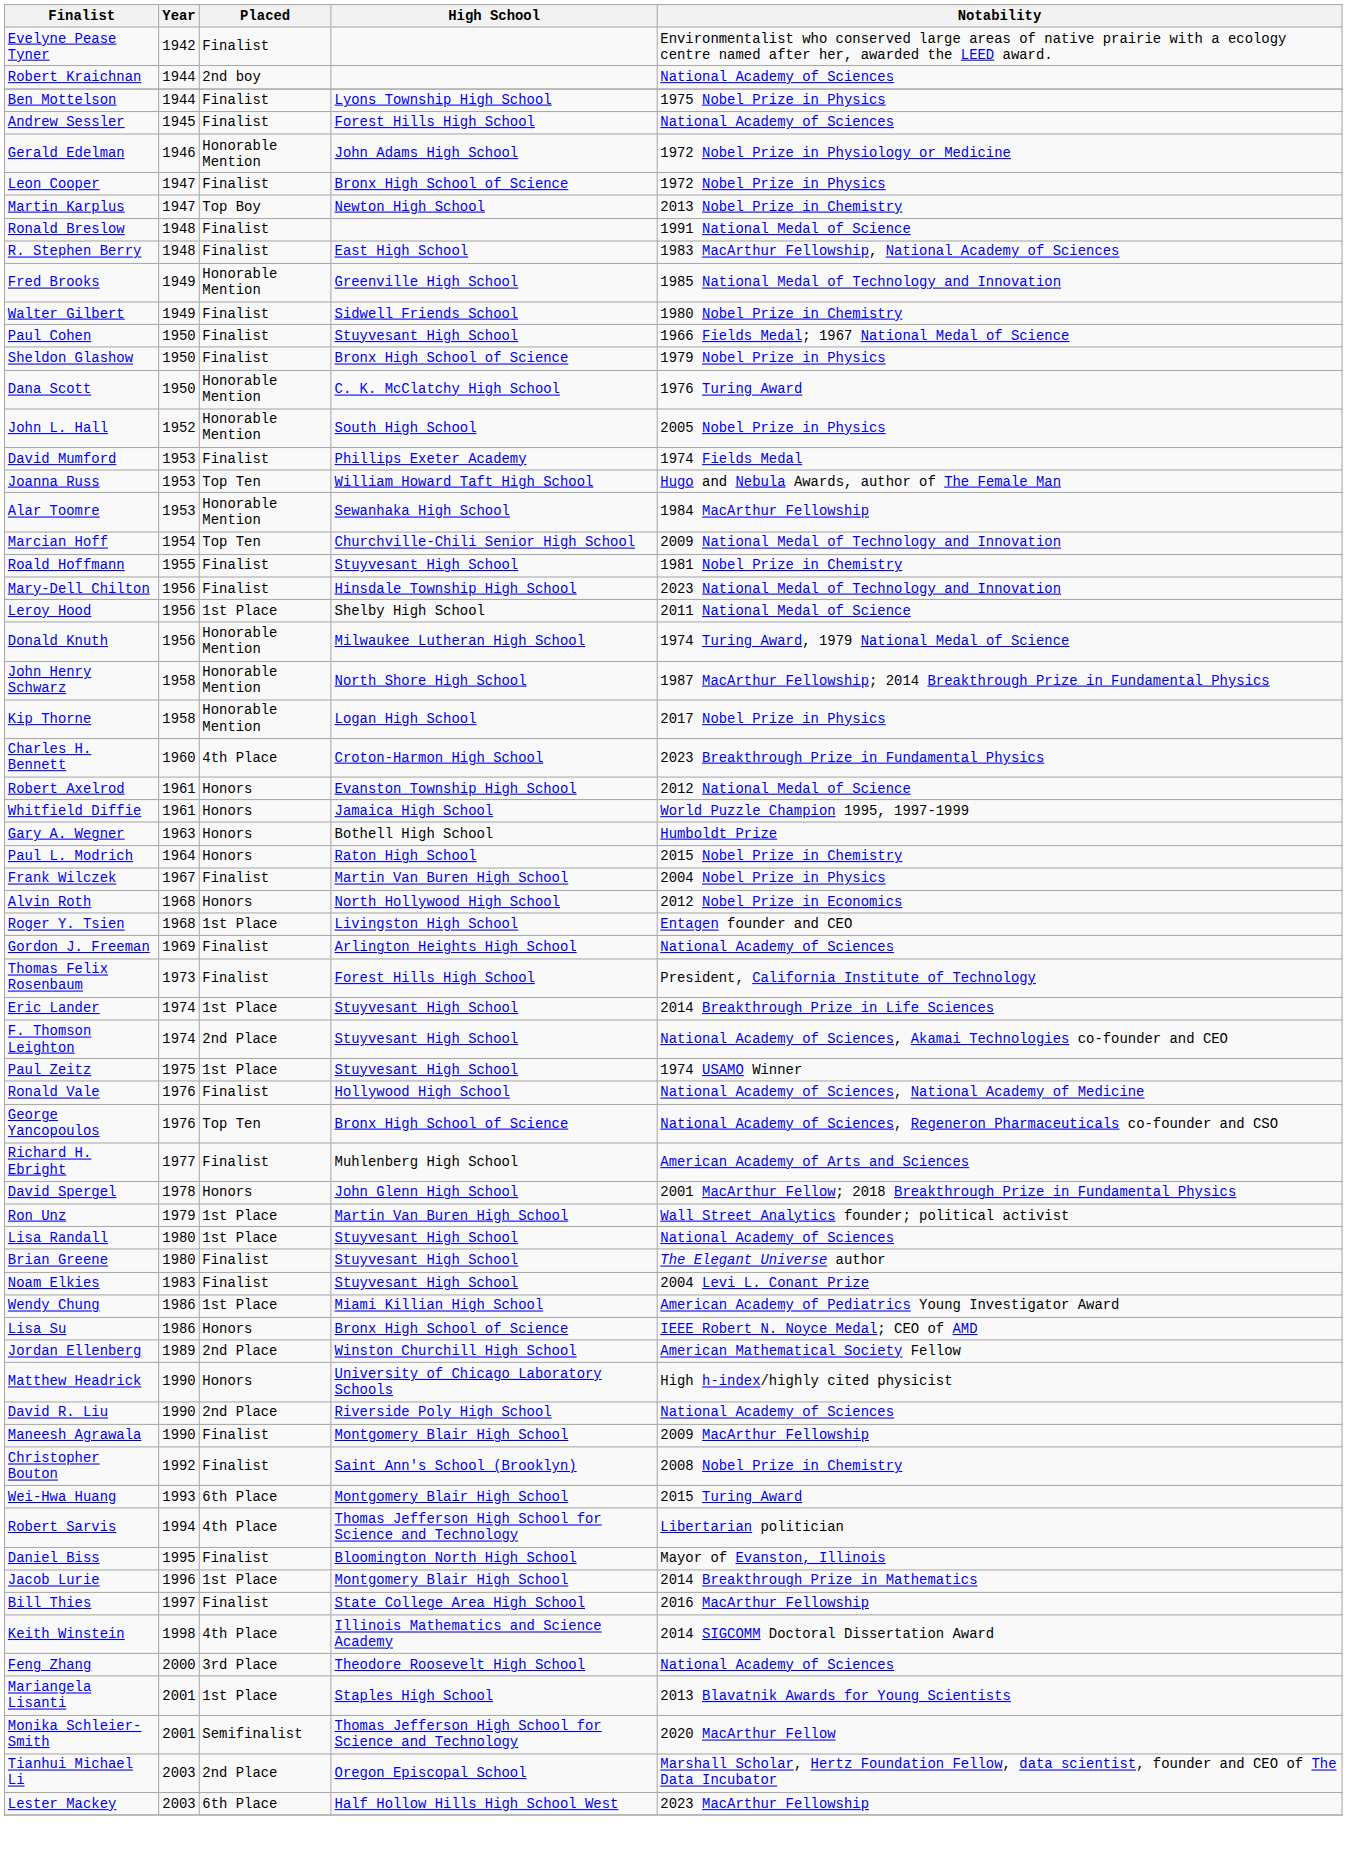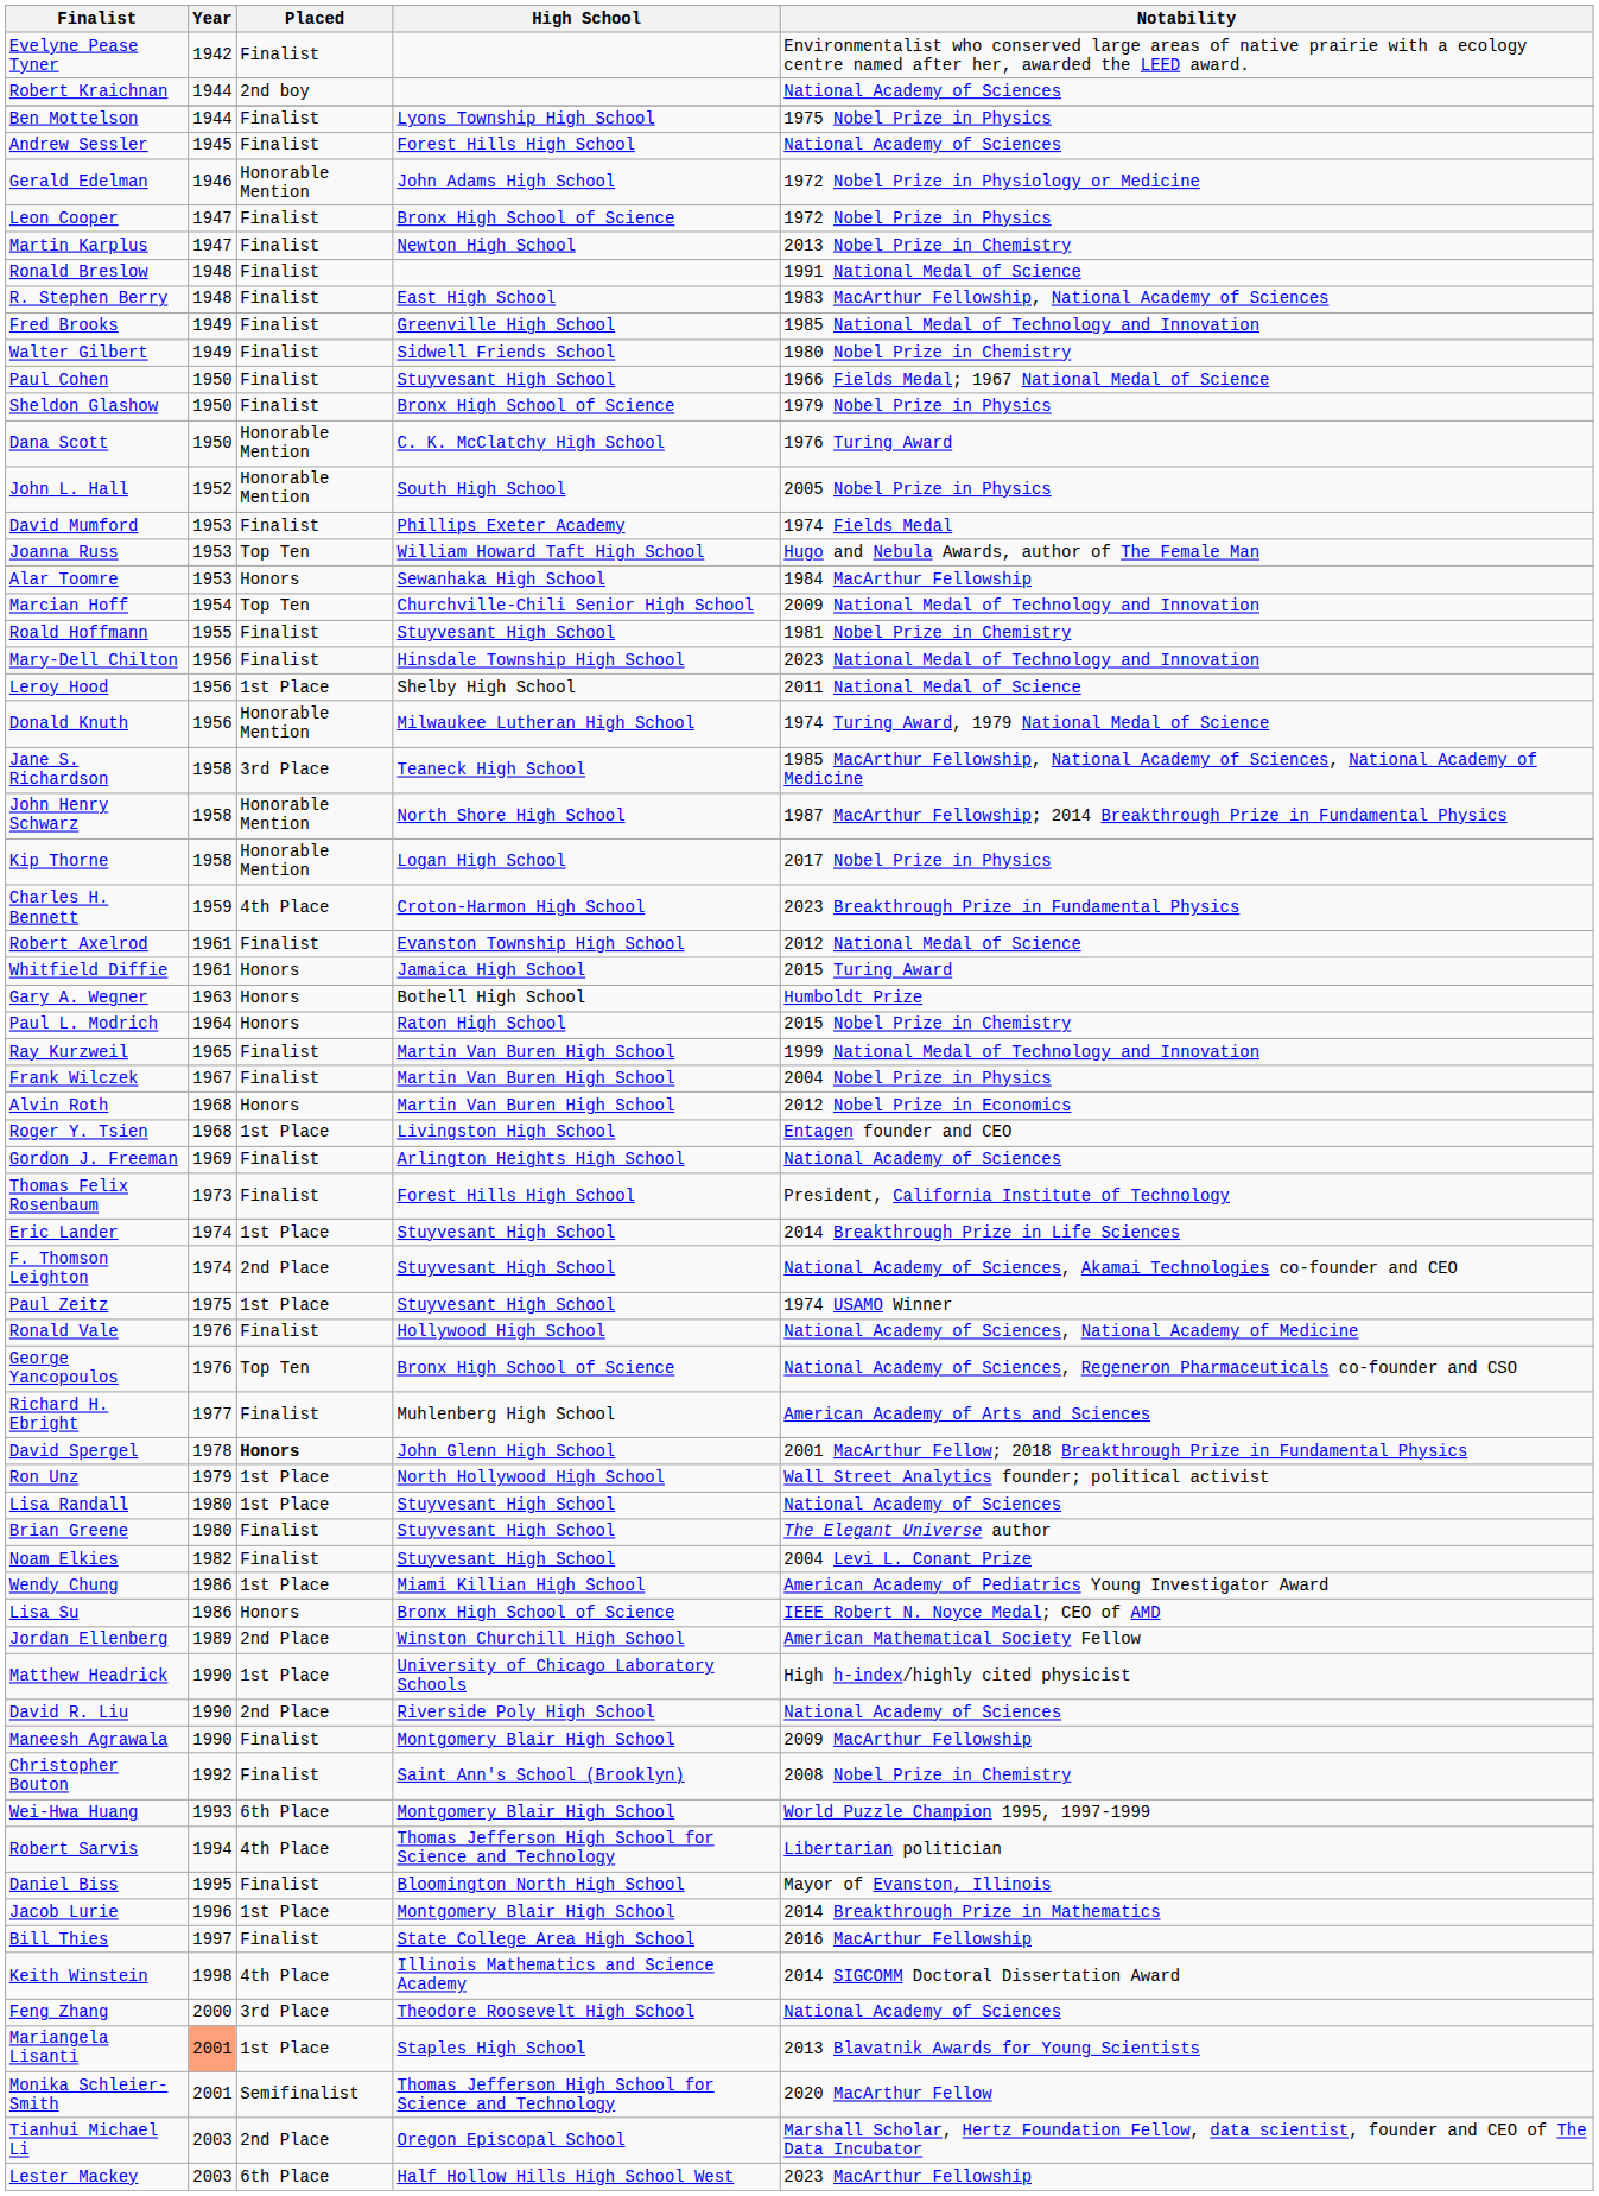 <table class="wikitable">
 <tr>
 <th>Finalist</th>
 <th>Year</th>
 <th>Placed</th>
 <th>High School</th>
 <th>Notability</th>
 </tr>
 <tr>
 <td><a href='#'>Evelyne Pease Tyner</a></td>
 <td>1942</td>
 <td>Finalist</td>
 <td></td>
 <td>Environmentalist who conserved large areas of native prairie with a ecology centre named after her, awarded the <a href='#'>LEED</a> award.</td>
 </tr>
 <tr>
 <td><a href='#'>Robert Kraichnan</a></td>
 <td>1944</td>
 <td>2nd boy</td>
 <td></td>
 <td><a href='#'>National Academy of Sciences</a></td>
 </tr>
 <tr \|>
 </tr>
 <tr>
 <td><a href='#'>Ben Mottelson</a></td>
 <td>1944</td>
 <td>Finalist</td>
 <td><a href='#'>Lyons Township High School</a></td>
 <td>1975 <a href='#'>Nobel Prize in Physics</a></td>
 </tr>
 <tr>
 <td><a href='#'>Andrew Sessler</a></td>
 <td>1945</td>
 <td>Finalist</td>
 <td><a href='#'> Forest Hills High School</a></td>
 <td><a href='#'>National Academy of Sciences</a></td>
 </tr>
 <tr>
 <td><a href='#'>Gerald Edelman</a></td>
 <td>1946</td>
 <td>Honorable Mention</td>
 <td><a href='#'>John Adams High School</a></td>
 <td>1972 <a href='#'>Nobel Prize in Physiology or Medicine</a></td>
 </tr>
 <tr>
 <td><a href='#'>Leon Cooper</a></td>
 <td>1947</td>
 <td>Finalist</td>
 <td><a href='#'>Bronx High School of Science</a></td>
 <td>1972 <a href='#'>Nobel Prize in Physics</a></td>
 </tr>
 <tr>
 <td><a href='#'>Martin Karplus</a></td>
 <td>1947</td>
-<td>Top Boy</td>
+<td>Finalist</td>
 <td><a href='#'> Newton High School</a></td>
 <td>2013 <a href='#'>Nobel Prize in Chemistry</a></td>
 </tr>
 <tr>
 <td><a href='#'>Ronald Breslow</a></td>
 <td>1948</td>
 <td>Finalist</td>
 <td></td>
 <td>1991 <a href='#'>National Medal of Science</a></td>
 </tr>
 <tr>
 <td><a href='#'>R. Stephen Berry</a></td>
 <td>1948</td>
 <td>Finalist</td>
 <td><a href='#'>East High School</a></td>
 <td>1983 <a href='#'>MacArthur Fellowship</a>, <a href='#'>National Academy of Sciences</a></td>
 </tr>
 <tr>
 <td><a href='#'>Fred Brooks</a></td>
 <td>1949</td>
-<td>Honorable Mention</td>
+<td>Finalist</td>
 <td><a href='#'>Greenville High School</a></td>
 <td>1985 <a href='#'>National Medal of Technology and Innovation</a></td>
 </tr>
 <tr>
 <td><a href='#'>Walter Gilbert</a></td>
 <td>1949</td>
 <td>Finalist</td>
 <td><a href='#'>Sidwell Friends School</a></td>
 <td>1980 <a href='#'>Nobel Prize in Chemistry</a></td>
 </tr>
 <tr>
 <td><a href='#'> Paul Cohen</a></td>
 <td>1950</td>
 <td>Finalist</td>
 <td><a href='#'>Stuyvesant High School</a></td>
 <td>1966 <a href='#'>Fields Medal</a>; 1967 <a href='#'>National Medal of Science</a></td>
 </tr>
 <tr>
 <td><a href='#'>Sheldon Glashow</a></td>
 <td>1950</td>
 <td>Finalist</td>
 <td><a href='#'>Bronx High School of Science</a></td>
 <td>1979 <a href='#'>Nobel Prize in Physics</a></td>
 </tr>
 <tr>
 <td><a href='#'>Dana Scott</a></td>
 <td>1950</td>
 <td>Honorable Mention</td>
 <td><a href='#'>C. K. McClatchy High School</a></td>
 <td>1976 <a href='#'>Turing Award</a></td>
 </tr>
 <tr>
 <td><a href='#'>John L. Hall</a></td>
 <td>1952</td>
 <td>Honorable Mention</td>
 <td><a href='#'>South High School</a></td>
 <td>2005 <a href='#'>Nobel Prize in Physics</a></td>
 </tr>
 <tr>
 <td><a href='#'>David Mumford</a></td>
 <td>1953</td>
 <td>Finalist</td>
 <td><a href='#'>Phillips Exeter Academy</a></td>
 <td>1974 <a href='#'>Fields Medal</a></td>
 </tr>
 <tr>
 <td><a href='#'>Joanna Russ</a></td>
 <td>1953</td>
 <td>Top Ten</td>
 <td><a href='#'>William Howard Taft High School</a></td>
 <td><a href='#'>Hugo</a> and <a href='#'>Nebula</a> Awards, author of <a href='#'>The Female Man</a></td>
 </tr>
 <tr>
 <td><a href='#'>Alar Toomre</a></td>
 <td>1953</td>
-<td>Honorable Mention</td>
+<td>Honors</td>
 <td><a href='#'>Sewanhaka High School</a></td>
 <td>1984 <a href='#'>MacArthur Fellowship</a></td>
 </tr>
 <tr>
 <td><a href='#'>Marcian Hoff</a></td>
 <td>1954</td>
 <td>Top Ten</td>
 <td><a href='#'> Churchville-Chili Senior High School</a></td>
 <td>2009 <a href='#'>National Medal of Technology and Innovation</a></td>
 </tr>
 <tr>
 <td><a href='#'>Roald Hoffmann</a></td>
 <td>1955</td>
 <td>Finalist</td>
 <td><a href='#'>Stuyvesant High School</a></td>
 <td>1981 <a href='#'>Nobel Prize in Chemistry</a></td>
 </tr>
 <tr>
 <td><a href='#'>Mary-Dell Chilton</a></td>
 <td>1956</td>
 <td>Finalist</td>
 <td><a href='#'>Hinsdale Township High School</a></td>
 <td>2023 <a href='#'>National Medal of Technology and Innovation</a></td>
 </tr>
 <tr>
 <td><a href='#'>Leroy Hood</a></td>
 <td>1956</td>
 <td>1st Place</td>
 <td>Shelby High School</td>
 <td>2011 <a href='#'>National Medal of Science</a></td>
 </tr>
 <tr>
 <td><a href='#'>Donald Knuth</a></td>
 <td>1956</td>
 <td>Honorable Mention</td>
 <td><a href='#'>Milwaukee Lutheran High School</a></td>
 <td>1974 <a href='#'>Turing Award</a>, 1979 <a href='#'>National Medal of Science</a></td>
 </tr>
 <tr>
+<td><a href='#'>Jane S. Richardson</a></td>
+<td>1958</td>
+<td>3rd Place</td>
+<td><a href='#'>Teaneck High School</a></td>
+<td>1985 <a href='#'>MacArthur Fellowship</a>, <a href='#'>National Academy of Sciences</a>, <a href='#'>National Academy of Medicine</a></td>
+</tr>
+<tr>
 <td><a href='#'>John Henry Schwarz</a></td>
 <td>1958</td>
 <td>Honorable Mention</td>
 <td><a href='#'>North Shore High School</a></td>
 <td>1987 <a href='#'>MacArthur Fellowship</a>; 2014 <a href='#'>Breakthrough Prize in Fundamental Physics</a></td>
 </tr>
 <tr>
 <td><a href='#'>Kip Thorne</a></td>
 <td>1958</td>
 <td>Honorable Mention</td>
 <td><a href='#'>Logan High School</a></td>
 <td>2017 <a href='#'>Nobel Prize in Physics</a></td>
 </tr>
 <tr>
 <td><a href='#'>Charles H. Bennett</a></td>
-<td>1960</td>
+<td>1959</td>
 <td>4th Place</td>
 <td><a href='#'>Croton-Harmon High School</a></td>
 <td>2023 <a href='#'>Breakthrough Prize in Fundamental Physics</a></td>
 </tr>
 <tr>
 <td><a href='#'>Robert Axelrod</a></td>
 <td>1961</td>
-<td>Honors</td>
+<td>Finalist</td>
 <td><a href='#'>Evanston Township High School</a></td>
 <td>2012 <a href='#'>National Medal of Science</a></td>
 </tr>
 <tr>
 <td><a href='#'>Whitfield Diffie</a></td>
 <td>1961</td>
 <td>Honors</td>
 <td><a href='#'>Jamaica High School</a></td>
-<td><a href='#'>World Puzzle Champion</a> 1995, 1997-1999</td>
+<td>2015 <a href='#'>Turing Award</a></td>
 </tr>
 <tr>
 <td><a href='#'>Gary A. Wegner</a></td>
 <td>1963</td>
 <td>Honors</td>
 <td>Bothell High School</td>
 <td><a href='#'>Humboldt Prize</a></td>
 </tr>
 <tr>
 <td><a href='#'>Paul L. Modrich</a></td>
 <td>1964</td>
 <td>Honors</td>
 <td><a href='#'>Raton High School</a></td>
 <td>2015 <a href='#'>Nobel Prize in Chemistry</a></td>
 </tr>
 <tr>
+<td><a href='#'>Ray Kurzweil</a></td>
+<td>1965</td>
+<td>Finalist</td>
+<td><a href='#'>Martin Van Buren High School</a></td>
+<td>1999 <a href='#'>National Medal of Technology and Innovation</a></td>
+</tr>
+<tr>
 <td><a href='#'>Frank Wilczek</a></td>
 <td>1967</td>
 <td>Finalist</td>
 <td><a href='#'>Martin Van Buren High School</a></td>
 <td>2004 <a href='#'>Nobel Prize in Physics</a></td>
 </tr>
 <tr>
 <td><a href='#'>Alvin Roth</a></td>
 <td>1968</td>
 <td>Honors</td>
-<td><a href='#'>North Hollywood High School</a></td>
+<td><a href='#'>Martin Van Buren High School</a></td>
 <td>2012 <a href='#'>Nobel Prize in Economics</a></td>
 </tr>
 <tr>
 <td><a href='#'>Roger Y. Tsien</a></td>
 <td>1968</td>
 <td>1st Place</td>
 <td><a href='#'> Livingston High School</a></td>
 <td><a href='#'>Entagen</a> founder and CEO</td>
 </tr>
 <tr>
 <td><a href='#'>Gordon J. Freeman</a></td>
 <td>1969</td>
 <td>Finalist</td>
 <td><a href='#'>Arlington Heights High School</a></td>
 <td><a href='#'>National Academy of Sciences</a></td>
 </tr>
 <tr>
 <td><a href='#'>Thomas Felix Rosenbaum</a></td>
 <td>1973</td>
 <td>Finalist</td>
 <td><a href='#'> Forest Hills High School</a></td>
 <td>President, <a href='#'>California Institute of Technology</a></td>
 </tr>
 <tr>
 <td><a href='#'>Eric Lander</a></td>
 <td>1974</td>
 <td>1st Place</td>
 <td><a href='#'>Stuyvesant High School</a></td>
 <td>2014 <a href='#'>Breakthrough Prize in Life Sciences</a></td>
 </tr>
 <tr>
 <td><a href='#'>F. Thomson Leighton</a></td>
 <td>1974</td>
 <td>2nd Place</td>
 <td><a href='#'>Stuyvesant High School</a></td>
 <td><a href='#'>National Academy of Sciences</a>, <a href='#'>Akamai Technologies</a> co-founder and CEO</td>
 </tr>
 <tr>
 <td><a href='#'>Paul Zeitz</a></td>
 <td>1975</td>
 <td>1st Place</td>
 <td><a href='#'>Stuyvesant High School</a></td>
 <td>1974 <a href='#'>USAMO</a> Winner</td>
 </tr>
 <tr>
 <td><a href='#'>Ronald Vale</a></td>
 <td>1976</td>
 <td>Finalist</td>
 <td><a href='#'>Hollywood High School</a></td>
 <td><a href='#'>National Academy of Sciences</a>, <a href='#'>National Academy of Medicine</a></td>
 </tr>
 <tr>
 <td><a href='#'>George Yancopoulos</a></td>
 <td>1976</td>
 <td>Top Ten</td>
 <td><a href='#'>Bronx High School of Science</a></td>
 <td><a href='#'>National Academy of Sciences</a>, <a href='#'>Regeneron Pharmaceuticals</a> co-founder and CSO</td>
 </tr>
 <tr>
 <td><a href='#'>Richard H. Ebright</a></td>
 <td>1977</td>
 <td>Finalist</td>
 <td>Muhlenberg High School</td>
 <td><a href='#'>American Academy of Arts and Sciences</a></td>
 </tr>
 <tr>
 <td><a href='#'>David Spergel</a></td>
 <td>1978</td>
-<td>Honors</td>
+<td><strong>Honors</strong></td>
 <td><a href='#'>John Glenn High School</a></td>
 <td>2001 <a href='#'>MacArthur Fellow</a>; 2018 <a href='#'>Breakthrough Prize in Fundamental Physics</a></td>
 </tr>
 <tr>
 <td><a href='#'>Ron Unz</a></td>
 <td>1979</td>
 <td>1st Place</td>
-<td><a href='#'>Martin Van Buren High School</a></td>
+<td><a href='#'>North Hollywood High School</a></td>
 <td><a href='#'>Wall Street Analytics</a> founder; political activist</td>
 </tr>
 <tr>
 <td><a href='#'>Lisa Randall</a></td>
 <td>1980</td>
 <td>1st Place</td>
 <td><a href='#'>Stuyvesant High School</a></td>
 <td><a href='#'>National Academy of Sciences</a></td>
 </tr>
 <tr>
 <td><a href='#'>Brian Greene</a></td>
 <td>1980</td>
 <td>Finalist</td>
 <td><a href='#'>Stuyvesant High School</a></td>
 <td><em><a href='#'>The Elegant Universe</a></em> author</td>
 </tr>
 <tr>
 <td><a href='#'>Noam Elkies</a></td>
-<td>1983</td>
+<td>1982</td>
 <td>Finalist</td>
 <td><a href='#'>Stuyvesant High School</a></td>
 <td>2004 <a href='#'>Levi L. Conant Prize</a></td>
 </tr>
 <tr>
 <td><a href='#'>Wendy Chung</a></td>
 <td>1986</td>
 <td>1st Place</td>
 <td><a href='#'>Miami Killian High School</a></td>
 <td><a href='#'>American Academy of Pediatrics</a> Young Investigator Award</td>
 </tr>
 <tr>
 <td><a href='#'>Lisa Su</a></td>
 <td>1986</td>
 <td>Honors</td>
 <td><a href='#'>Bronx High School of Science</a></td>
 <td><a href='#'>IEEE Robert N. Noyce Medal</a>; CEO of <a href='#'>AMD</a></td>
 </tr>
 <tr>
 <td><a href='#'>Jordan Ellenberg</a></td>
 <td>1989</td>
 <td>2nd Place</td>
 <td><a href='#'>Winston Churchill High School</a></td>
 <td><a href='#'>American Mathematical Society</a> Fellow</td>
 </tr>
 <tr>
 <td><a href='#'>Matthew Headrick</a></td>
 <td>1990</td>
-<td>Honors</td>
+<td>1st Place</td>
 <td><a href='#'>University of Chicago Laboratory Schools</a></td>
 <td>High <a href='#'>h-index</a>/highly cited physicist</td>
 </tr>
 <tr>
 <td><a href='#'>David R. Liu</a></td>
 <td>1990</td>
 <td>2nd Place</td>
 <td><a href='#'>Riverside Poly High School</a></td>
 <td><a href='#'>National Academy of Sciences</a></td>
 </tr>
 <tr>
 <td><a href='#'>Maneesh Agrawala</a></td>
 <td>1990</td>
 <td>Finalist</td>
 <td><a href='#'>Montgomery Blair High School</a></td>
 <td>2009 <a href='#'>MacArthur Fellowship</a></td>
 </tr>
 <tr>
 <td><a href='#'>Christopher Bouton</a></td>
 <td>1992</td>
 <td>Finalist</td>
 <td><a href='#'>Saint Ann's School (Brooklyn)</a></td>
 <td>2008 <a href='#'>Nobel Prize in Chemistry</a></td>
 </tr>
 <tr>
 <td><a href='#'>Wei-Hwa Huang</a></td>
 <td>1993</td>
 <td>6th Place</td>
 <td><a href='#'>Montgomery Blair High School</a></td>
-<td>2015 <a href='#'>Turing Award</a></td>
+<td><a href='#'>World Puzzle Champion</a> 1995, 1997-1999</td>
 </tr>
 <tr>
 <td><a href='#'>Robert Sarvis</a></td>
 <td>1994</td>
 <td>4th Place</td>
 <td><a href='#'>Thomas Jefferson High School for Science and Technology</a></td>
 <td><a href='#'>Libertarian</a> politician</td>
 </tr>
 <tr>
 <td><a href='#'>Daniel Biss</a></td>
 <td>1995</td>
 <td>Finalist</td>
 <td><a href='#'>Bloomington North High School</a></td>
 <td>Mayor of <a href='#'>Evanston, Illinois</a></td>
 </tr>
 <tr>
 <td><a href='#'>Jacob Lurie</a></td>
 <td>1996</td>
 <td>1st Place</td>
 <td><a href='#'>Montgomery Blair High School</a></td>
 <td>2014 <a href='#'>Breakthrough Prize in Mathematics</a></td>
 </tr>
 <tr>
 <td><a href='#'>Bill Thies</a></td>
 <td>1997</td>
 <td>Finalist</td>
 <td><a href='#'>State College Area High School</a></td>
 <td>2016 <a href='#'>MacArthur Fellowship</a></td>
 </tr>
 <tr>
 <td><a href='#'>Keith Winstein</a></td>
 <td>1998</td>
 <td>4th Place</td>
 <td><a href='#'>Illinois Mathematics and Science Academy</a></td>
 <td>2014 <a href='#'>SIGCOMM</a> Doctoral Dissertation Award</td>
 </tr>
 <tr>
 <td><a href='#'>Feng Zhang</a></td>
 <td>2000</td>
 <td>3rd Place</td>
 <td><a href='#'>Theodore Roosevelt High School</a></td>
 <td><a href='#'>National Academy of Sciences</a></td>
 </tr>
 <tr>
 <td><a href='#'>Mariangela Lisanti</a></td>
-<td>2001</td>
+<td style="background: lightsalmon;">2001</td>
 <td>1st Place</td>
 <td><a href='#'>Staples High School</a></td>
 <td>2013 <a href='#'>Blavatnik Awards for Young Scientists</a></td>
 </tr>
 <tr>
 <td><a href='#'>Monika Schleier-Smith</a></td>
 <td>2001</td>
 <td>Semifinalist</td>
 <td><a href='#'>Thomas Jefferson High School for Science and Technology</a></td>
 <td>2020 <a href='#'>MacArthur Fellow</a></td>
 </tr>
 <tr>
 <td><a href='#'>Tianhui Michael Li</a></td>
 <td>2003</td>
 <td>2nd Place</td>
 <td><a href='#'>Oregon Episcopal School</a></td>
 <td><a href='#'>Marshall Scholar</a>, <a href='#'> Hertz Foundation Fellow</a>, <a href='#'>data scientist</a>, founder and CEO of <a href='#'>The Data Incubator</a></td>
 </tr>
 <tr>
 <td><a href='#'>Lester Mackey</a></td>
 <td>2003</td>
 <td>6th Place</td>
 <td><a href='#'>Half Hollow Hills High School West</a></td>
 <td>2023 <a href='#'>MacArthur Fellowship</a></td>
 </tr>
 <tr>
 </tr>
 </table>
